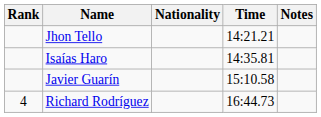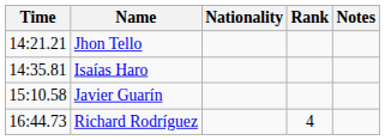 <table class="wikitable sortable" style="text-align:center">
 <tr>
-<th>Rank</th>
+<th>Time</th>
 <th>Name</th>
 <th>Nationality</th>
-<th>Time</th>
+<th>Rank</th>
 <th>Notes</th>
 </tr>
 <tr>
-<td></td>
+<td>14:21.21</td>
 <td align=left><a href='#'>Jhon Tello</a></td>
 <td align=left></td>
-<td>14:21.21</td>
+<td></td>
 <td></td>
 </tr>
 <tr>
-<td></td>
+<td>14:35.81</td>
 <td align=left><a href='#'>Isaías Haro</a></td>
 <td align=left></td>
-<td>14:35.81</td>
+<td></td>
 <td></td>
 </tr>
 <tr>
-<td></td>
+<td>15:10.58</td>
 <td align=left><a href='#'>Javier Guarín</a></td>
 <td align=left></td>
-<td>15:10.58</td>
+<td></td>
 <td></td>
 </tr>
 <tr>
-<td>4</td>
+<td>16:44.73</td>
 <td align=left><a href='#'>Richard Rodríguez</a></td>
 <td align=left></td>
-<td>16:44.73</td>
+<td>4</td>
 <td></td>
 </tr>
 </table>
